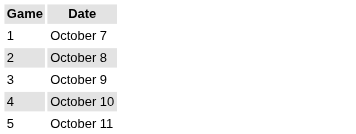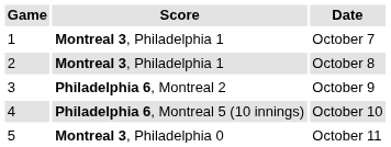 <table border="0" cellspacing="3" cellpadding="3">
 <tr style="background: #e3e3e3;">
 <th>Game</th>
+<th>Score</th>
 <th>Date</th>
 </tr>
 <tr>
 <td>1</td>
+<td><strong>Montreal 3</strong>, Philadelphia 1</td>
 <td>October 7</td>
 </tr>
 <tr style="background: #e3e3e3;">
 <td>2</td>
+<td><strong>Montreal 3</strong>, Philadelphia 1</td>
 <td>October 8</td>
 </tr>
 <tr>
 <td>3</td>
+<td><strong>Philadelphia 6</strong>, Montreal 2</td>
 <td>October 9</td>
 </tr>
 <tr style="background: #e3e3e3;">
 <td>4</td>
+<td><strong>Philadelphia 6</strong>, Montreal 5 (10 innings)</td>
 <td>October 10</td>
 </tr>
 <tr>
 <td>5</td>
+<td><strong>Montreal 3</strong>, Philadelphia 0</td>
 <td>October 11</td>
 </tr>
 </table>
